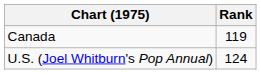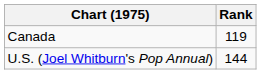 <table class="wikitable">
 <tr>
 <th align="left">Chart (1975)</th>
 <th style="text-align:center;">Rank</th>
 </tr>
 <tr>
 <td>Canada </td>
 <td style="text-align:center;">119</td>
 </tr>
 <tr>
 <td>U.S. (<a href='#'>Joel Whitburn</a>'s <em>Pop Annual</em>)</td>
-<td style="text-align:center;">124</td>
+<td style="text-align:center;">144</td>
 </tr>
 </table>
